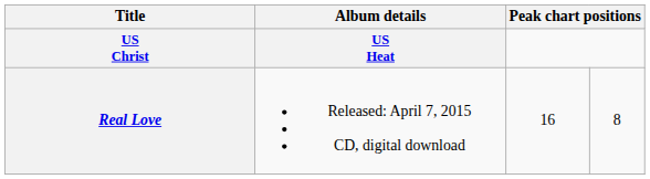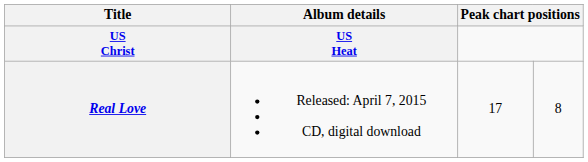 <table class="wikitable plainrowheaders" style="text-align:center;">
 <tr>
 <th scope="col" rowspan="2" style="width:16em;">Title</th>
 <th scope="col" rowspan="2" style="width:16em;">Album details</th>
 <th scope="col" colspan="2">Peak chart positions</th>
 </tr>
 <tr>
 </tr>
 <tr>
 <th style="width:3em; font-size:90%"><a href='#'>US<br>Christ</a></th>
 <th style="width:3em; font-size:90%"><a href='#'>US<br>Heat</a></th>
 </tr>
 <tr>
 <th scope="row"><a href='#'><em>Real Love</em></a></th>
 <td><br><ul><li>Released: April 7, 2015</li><li></li><li>CD, digital download</li></ul></td>
-<td>16</td>
+<td>17</td>
 <td>8</td>
 </tr>
 </table>
